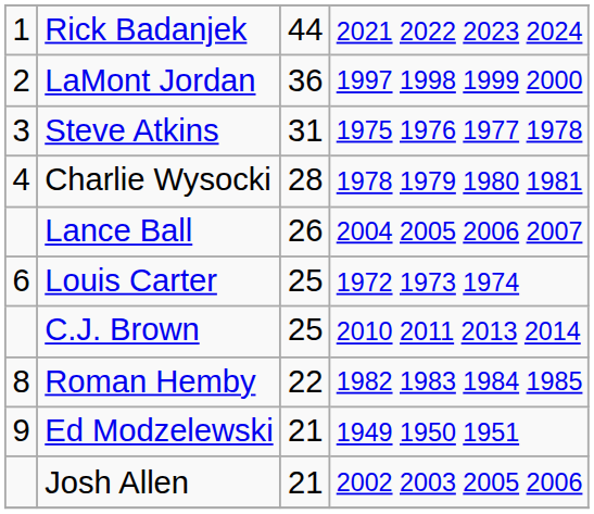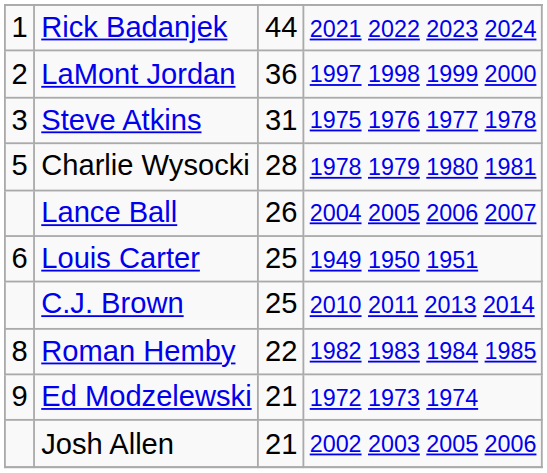 <table class="wikitable">
 <tr>
 </tr>
 <tr>
 <td>1</td>
 <td><a href='#'>Rick Badanjek</a></td>
 <td>44</td>
 <td style="font-size:80%;"><a href='#'>2021</a> <a href='#'>2022</a> <a href='#'>2023</a> <a href='#'>2024</a></td>
 </tr>
 <tr>
 <td>2</td>
 <td><a href='#'>LaMont Jordan</a></td>
 <td>36</td>
 <td style="font-size:80%;"><a href='#'>1997</a> <a href='#'>1998</a> <a href='#'>1999</a> <a href='#'>2000</a></td>
 </tr>
 <tr>
 <td>3</td>
 <td><a href='#'>Steve Atkins</a></td>
 <td>31</td>
 <td style="font-size:80%;"><a href='#'>1975</a> <a href='#'>1976</a> <a href='#'>1977</a> <a href='#'>1978</a></td>
 </tr>
 <tr>
-<td>4</td>
+<td>5</td>
 <td>Charlie Wysocki</td>
 <td>28</td>
 <td style="font-size:80%;"><a href='#'>1978</a> <a href='#'>1979</a> <a href='#'>1980</a> <a href='#'>1981</a></td>
 </tr>
 <tr>
 <td></td>
 <td><a href='#'>Lance Ball</a></td>
 <td>26</td>
 <td style="font-size:80%;"><a href='#'>2004</a> <a href='#'>2005</a> <a href='#'>2006</a> <a href='#'>2007</a></td>
 </tr>
 <tr>
 <td>6</td>
 <td><a href='#'>Louis Carter</a></td>
 <td>25</td>
-<td style="font-size:80%;"><a href='#'>1972</a> <a href='#'>1973</a> <a href='#'>1974</a></td>
+<td style="font-size:80%;"><a href='#'>1949</a> <a href='#'>1950</a> <a href='#'>1951</a></td>
 </tr>
 <tr>
 <td></td>
 <td><a href='#'>C.J. Brown</a></td>
 <td>25</td>
 <td style="font-size:80%;"><a href='#'>2010</a> <a href='#'>2011</a> <a href='#'>2013</a> <a href='#'>2014</a></td>
 </tr>
 <tr>
 <td>8</td>
 <td><a href='#'>Roman Hemby</a></td>
 <td>22</td>
 <td style="font-size:80%;"><a href='#'>1982</a> <a href='#'>1983</a> <a href='#'>1984</a> <a href='#'>1985</a></td>
 </tr>
 <tr>
 <td>9</td>
 <td><a href='#'>Ed Modzelewski</a></td>
 <td>21</td>
-<td style="font-size:80%;"><a href='#'>1949</a> <a href='#'>1950</a> <a href='#'>1951</a></td>
+<td style="font-size:80%;"><a href='#'>1972</a> <a href='#'>1973</a> <a href='#'>1974</a></td>
 </tr>
 <tr>
 <td></td>
 <td>Josh Allen</td>
 <td>21</td>
 <td style="font-size:80%;"><a href='#'>2002</a> <a href='#'>2003</a> <a href='#'>2005</a> <a href='#'>2006</a></td>
 </tr>
 <tr>
 </tr>
 </table>
